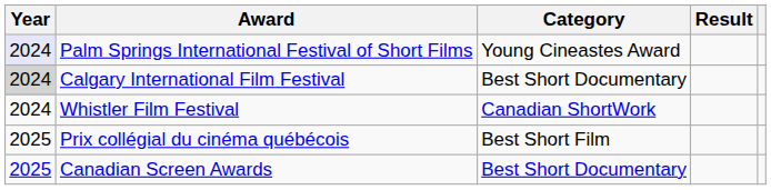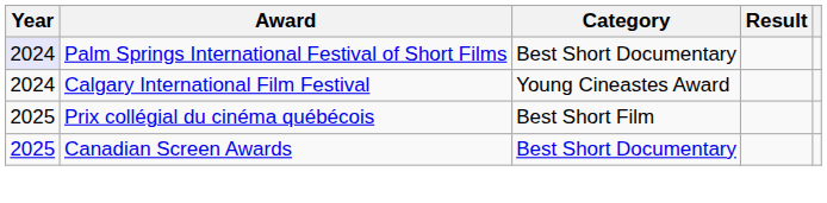 <table class="wikitable sortable plainrowheaders">
 <tr>
 <th scope="col">Year</th>
 <th scope="col">Award</th>
 <th scope="col">Category</th>
 <th scope="col">Result</th>
 <th scope="col" class="unsortable"></th>
 </tr>
 <tr>
 <td style="background: lavender;">2024</td>
 <td><a href='#'>Palm Springs International Festival of Short Films</a></td>
-<td>Young Cineastes Award</td>
-<td></td>
-<td></td>
-</tr>
-<tr>
-<td style="background: lightgrey;">2024</td>
-<td><a href='#'>Calgary International Film Festival</a></td>
 <td>Best Short Documentary</td>
 <td></td>
 <td></td>
 </tr>
 <tr>
 <td>2024</td>
-<td><a href='#'>Whistler Film Festival</a></td>
-<td><a href='#'>Canadian ShortWork</a></td>
+<td><a href='#'>Calgary International Film Festival</a></td>
+<td>Young Cineastes Award</td>
 <td></td>
 <td></td>
 </tr>
 <tr>
 <td>2025</td>
 <td><a href='#'>Prix collégial du cinéma québécois</a></td>
 <td>Best Short Film</td>
 <td></td>
 <td></td>
 </tr>
 <tr>
 <td><a href='#'>2025</a></td>
 <td><a href='#'>Canadian Screen Awards</a></td>
 <td><a href='#'>Best Short Documentary</a></td>
 <td></td>
 <td></td>
 </tr>
 </table>
